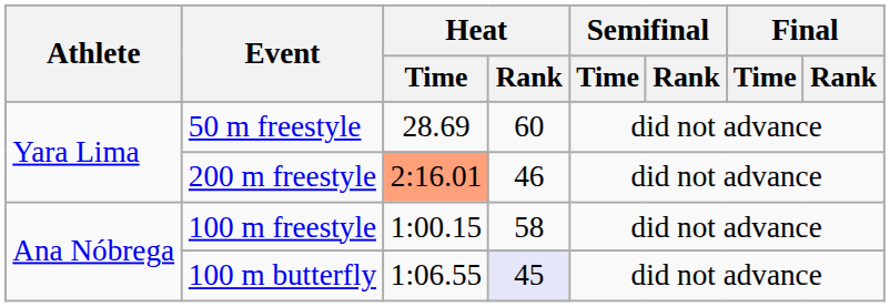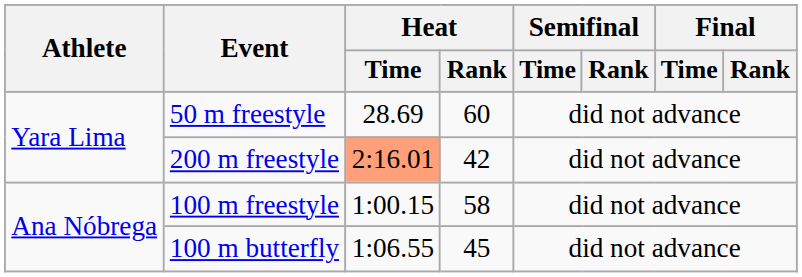 <table class=wikitable style="font-size:90%">
 <tr>
 <th rowspan="2">Athlete</th>
 <th rowspan="2">Event</th>
 <th colspan="2">Heat</th>
 <th colspan="2">Semifinal</th>
 <th colspan="2">Final</th>
 </tr>
 <tr style="font-size:95%">
 <th>Time</th>
 <th>Rank</th>
 <th>Time</th>
 <th>Rank</th>
 <th>Time</th>
 <th>Rank</th>
 </tr>
 <tr align=center>
 <td align=left rowspan=2><a href='#'>Yara Lima</a></td>
 <td align=left><a href='#'>50 m freestyle</a></td>
 <td>28.69</td>
 <td>60</td>
 <td colspan=4>did not advance</td>
 </tr>
 <tr align=center>
 <td align=left><a href='#'>200 m freestyle</a></td>
 <td style="background: lightsalmon;">2:16.01</td>
-<td>46</td>
+<td>42</td>
 <td colspan=4>did not advance</td>
 </tr>
 <tr align=center>
 <td align=left rowspan=2><a href='#'>Ana Nóbrega</a></td>
 <td align=left><a href='#'>100 m freestyle</a></td>
 <td>1:00.15</td>
 <td>58</td>
 <td colspan=4>did not advance</td>
 </tr>
 <tr align=center>
 <td align=left><a href='#'>100 m butterfly</a></td>
 <td>1:06.55</td>
-<td style="background: lavender;">45</td>
+<td>45</td>
 <td colspan=4>did not advance</td>
 </tr>
 </table>
